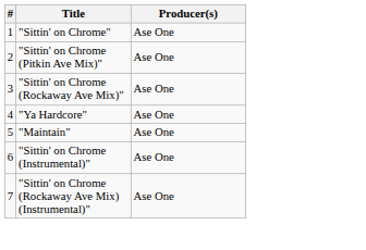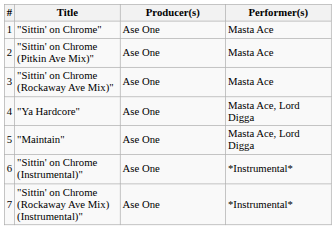 <table class="wikitable">
 <tr>
 <th>#</th>
 <th width="150">Title</th>
 <th width="150">Producer(s)</th>
+<th width="150">Performer(s)</th>
 </tr>
 <tr>
 <td>1</td>
 <td>"Sittin' on Chrome"</td>
 <td>Ase One</td>
+<td>Masta Ace</td>
 </tr>
 <tr>
 <td>2</td>
 <td>"Sittin' on Chrome (Pitkin Ave Mix)"</td>
 <td>Ase One</td>
+<td>Masta Ace</td>
 </tr>
 <tr>
 <td>3</td>
 <td>"Sittin' on Chrome (Rockaway Ave Mix)"</td>
 <td>Ase One</td>
+<td>Masta Ace</td>
 </tr>
 <tr>
 <td>4</td>
 <td>"Ya Hardcore"</td>
 <td>Ase One</td>
+<td>Masta Ace, Lord Digga</td>
 </tr>
 <tr>
 <td>5</td>
 <td>"Maintain"</td>
 <td>Ase One</td>
+<td>Masta Ace, Lord Digga</td>
 </tr>
 <tr>
 <td>6</td>
 <td>"Sittin' on Chrome (Instrumental)"</td>
 <td>Ase One</td>
+<td>*Instrumental*</td>
 </tr>
 <tr>
 <td>7</td>
 <td>"Sittin' on Chrome (Rockaway Ave Mix) (Instrumental)"</td>
 <td>Ase One</td>
+<td>*Instrumental*</td>
 </tr>
 </table>
